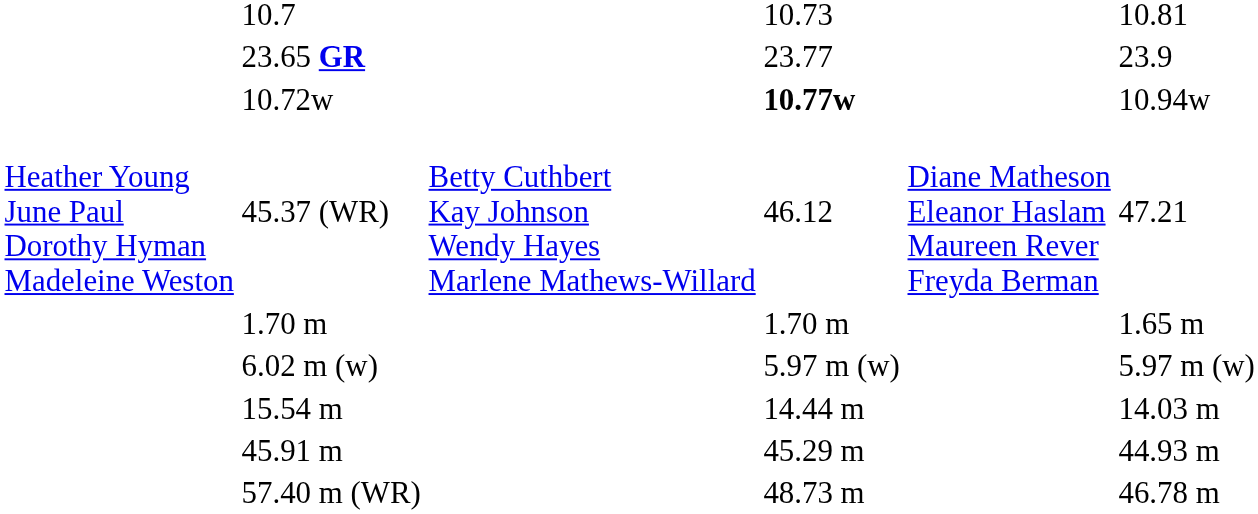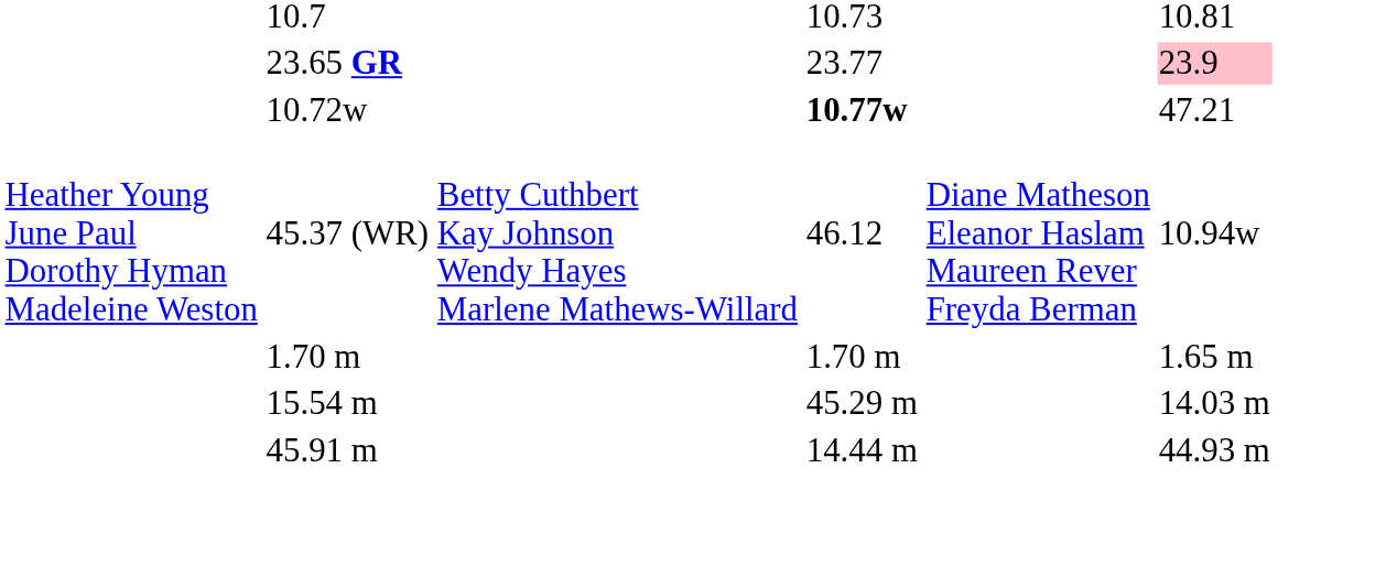 <table>
 <tr>
 <td></td>
 <td></td>
 <td>10.7</td>
 <td></td>
 <td>10.73</td>
 <td></td>
 <td>10.81</td>
 </tr>
 <tr>
 <td></td>
 <td></td>
 <td>23.65 <strong><a href='#'>GR</a></strong></td>
 <td></td>
 <td>23.77</td>
 <td></td>
-<td>23.9</td>
+<td style="background: pink;">23.9</td>
 </tr>
 <tr>
 <td></td>
 <td></td>
 <td>10.72w</td>
 <td></td>
 <td><strong>10.77w</strong></td>
 <td></td>
-<td>10.94w</td>
+<td>47.21</td>
 </tr>
 <tr>
 <td></td>
 <td><br><a href='#'>Heather Young</a><br><a href='#'>June Paul</a><br><a href='#'>Dorothy Hyman</a><br><a href='#'>Madeleine Weston</a></td>
 <td>45.37 (WR)</td>
 <td><br><a href='#'>Betty Cuthbert</a><br><a href='#'>Kay Johnson</a><br><a href='#'>Wendy Hayes</a><br><a href='#'>Marlene Mathews-Willard</a></td>
 <td>46.12</td>
 <td><br><a href='#'>Diane Matheson</a><br><a href='#'>Eleanor Haslam</a><br><a href='#'>Maureen Rever</a><br><a href='#'>Freyda Berman</a></td>
-<td>47.21</td>
+<td>10.94w</td>
 </tr>
 <tr>
 <td></td>
 <td></td>
 <td>1.70 m</td>
 <td></td>
 <td>1.70 m</td>
 <td></td>
 <td>1.65 m</td>
 </tr>
 <tr>
 <td></td>
 <td></td>
-<td>6.02 m (w)</td>
-<td></td>
-<td>5.97 m (w)</td>
-<td></td>
-<td>5.97 m (w)</td>
-</tr>
-<tr>
-<td></td>
-<td></td>
 <td>15.54 m</td>
 <td></td>
-<td>14.44 m</td>
+<td>45.29 m</td>
 <td></td>
 <td>14.03 m</td>
 </tr>
 <tr>
 <td></td>
 <td></td>
 <td>45.91 m</td>
 <td></td>
-<td>45.29 m</td>
+<td>14.44 m</td>
 <td></td>
 <td>44.93 m</td>
 </tr>
-<tr>
-<td></td>
-<td></td>
-<td>57.40 m (WR)</td>
-<td></td>
-<td>48.73 m</td>
-<td></td>
-<td>46.78 m</td>
-</tr>
 </table>
